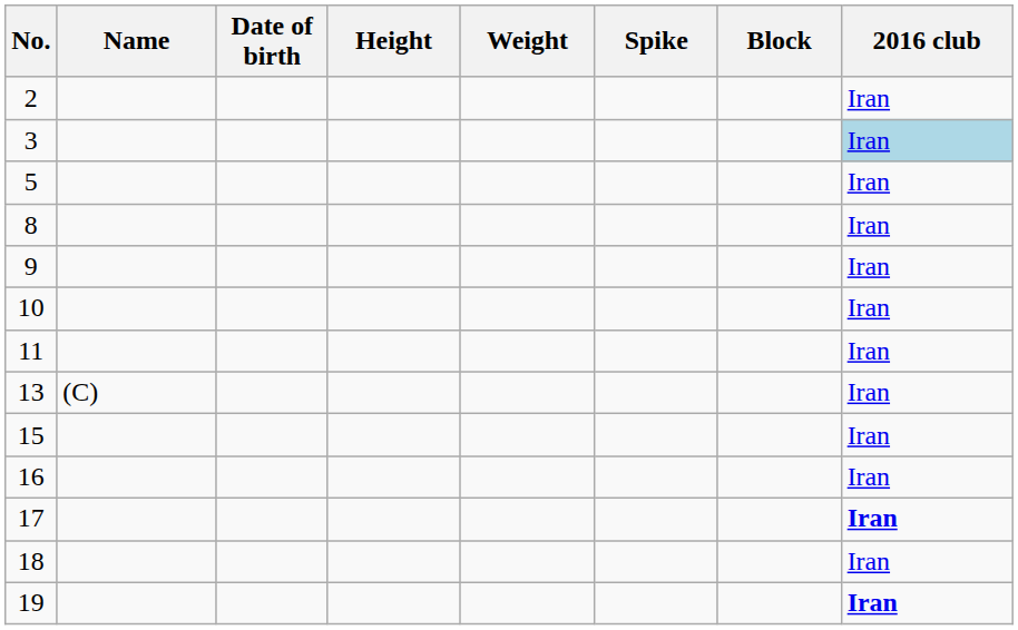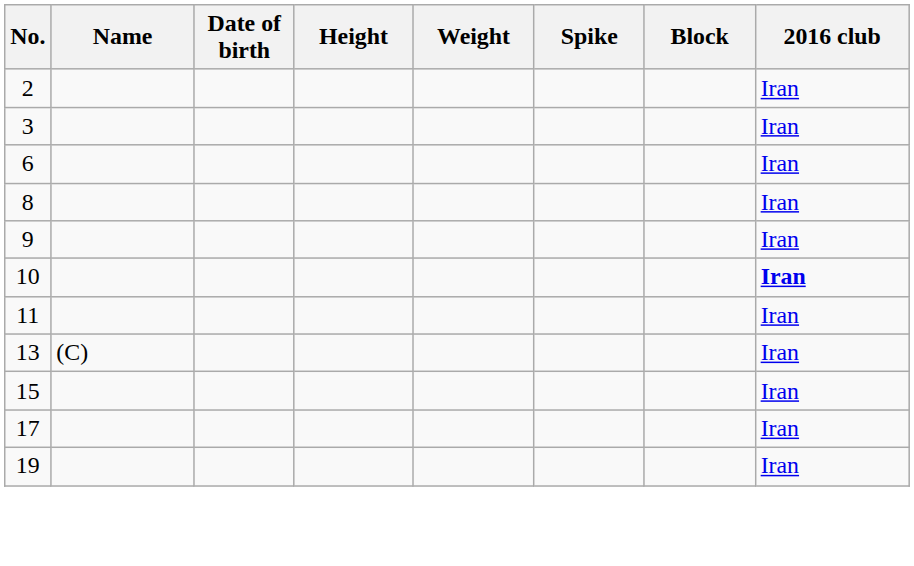 <table class="wikitable sortable" style="font-size:100%; text-align:center;">
 <tr>
 <th>No.</th>
 <th style="width:14em">Name</th>
 <th style="width:8em">Date of birth</th>
 <th style="width:9em">Height</th>
 <th style="width:9em">Weight</th>
 <th style="width:9em">Spike</th>
 <th style="width:9em">Block</th>
 <th style="width:17em">2016 club</th>
 </tr>
 <tr>
 <td>2</td>
 <td align=left></td>
 <td align=right></td>
 <td></td>
 <td></td>
 <td></td>
 <td></td>
 <td align="left"> <a href='#'>Iran</a></td>
 </tr>
 <tr>
 <td>3</td>
 <td align=left></td>
 <td align=right></td>
 <td></td>
 <td></td>
 <td></td>
 <td></td>
-<td align="left" style="background: lightblue;"> <a href='#'>Iran</a></td>
+<td align="left"> <a href='#'>Iran</a></td>
 </tr>
 <tr>
-<td>5</td>
+<td>6</td>
 <td align=left></td>
 <td align=right></td>
 <td></td>
 <td></td>
 <td></td>
 <td></td>
 <td align="left"> <a href='#'>Iran</a></td>
 </tr>
 <tr>
 <td>8</td>
 <td align=left></td>
 <td align=right></td>
 <td></td>
 <td></td>
 <td></td>
 <td></td>
 <td align="left"> <a href='#'>Iran</a></td>
 </tr>
 <tr>
 <td>9</td>
 <td align=left></td>
 <td align=right></td>
 <td></td>
 <td></td>
 <td></td>
 <td></td>
 <td align="left"> <a href='#'>Iran</a></td>
 </tr>
 <tr>
 <td>10</td>
 <td align=left></td>
 <td align=right></td>
 <td></td>
 <td></td>
 <td></td>
 <td></td>
-<td align="left"> <a href='#'>Iran</a></td>
+<td align="left"><strong> <a href='#'>Iran</a></strong></td>
 </tr>
 <tr>
 <td>11</td>
 <td align=left></td>
 <td align=right></td>
 <td></td>
 <td></td>
 <td></td>
 <td></td>
 <td align="left"> <a href='#'>Iran</a></td>
 </tr>
 <tr>
 <td>13</td>
 <td align=left> (C)</td>
 <td align=right></td>
 <td></td>
 <td></td>
 <td></td>
 <td></td>
 <td align="left"> <a href='#'>Iran</a></td>
 </tr>
 <tr>
 <td>15</td>
 <td align=left></td>
 <td align=right></td>
 <td></td>
 <td></td>
 <td></td>
 <td></td>
 <td align="left"> <a href='#'>Iran</a></td>
 </tr>
 <tr>
-<td>16</td>
-<td align=left></td>
-<td align=right></td>
-<td></td>
-<td></td>
-<td></td>
-<td></td>
-<td align="left"> <a href='#'>Iran</a></td>
-</tr>
-<tr>
 <td>17</td>
-<td align=left></td>
-<td align=right></td>
-<td></td>
-<td></td>
-<td></td>
-<td></td>
-<td align="left"><strong> <a href='#'>Iran</a></strong></td>
-</tr>
-<tr>
-<td>18</td>
 <td align=left></td>
 <td align=right></td>
 <td></td>
 <td></td>
 <td></td>
 <td></td>
 <td align="left"> <a href='#'>Iran</a></td>
 </tr>
 <tr>
 <td>19</td>
 <td align=left></td>
 <td align=right></td>
 <td></td>
 <td></td>
 <td></td>
 <td></td>
-<td align="left"><strong> <a href='#'>Iran</a></strong></td>
+<td align="left"> <a href='#'>Iran</a></td>
 </tr>
 </table>
